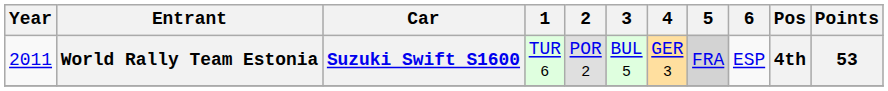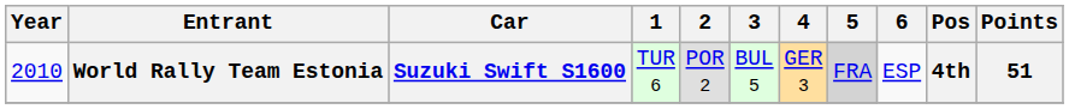 <table class="wikitable" border="1" style="text-align:center; font-size:90%;">
 <tr>
 <th>Year</th>
 <th>Entrant</th>
 <th>Car</th>
 <th>1</th>
 <th>2</th>
 <th>3</th>
 <th>4</th>
 <th>5</th>
 <th>6</th>
 <th>Pos</th>
 <th>Points</th>
 </tr>
 <tr>
-<td><a href='#'>2011</a></td>
+<td><a href='#'>2010</a></td>
 <th>World Rally Team Estonia</th>
 <th><a href='#'>Suzuki Swift S1600</a></th>
 <td style="background:#DFFFDF;"><a href='#'>TUR</a><br><small>6</small></td>
 <td style="background:#DFDFDF;"><a href='#'>POR</a><br><small>2</small></td>
 <td style="background:#DFFFDF;"><a href='#'>BUL</a><br><small>5</small></td>
 <td style="background:#FFDF9F;"><a href='#'>GER</a><br><small>3</small></td>
 <td style="background: lightgrey;"><a href='#'>FRA</a></td>
 <td><a href='#'>ESP</a></td>
 <th>4th</th>
-<th>53</th>
+<th>51</th>
 </tr>
 <tr>
 </tr>
 </table>
